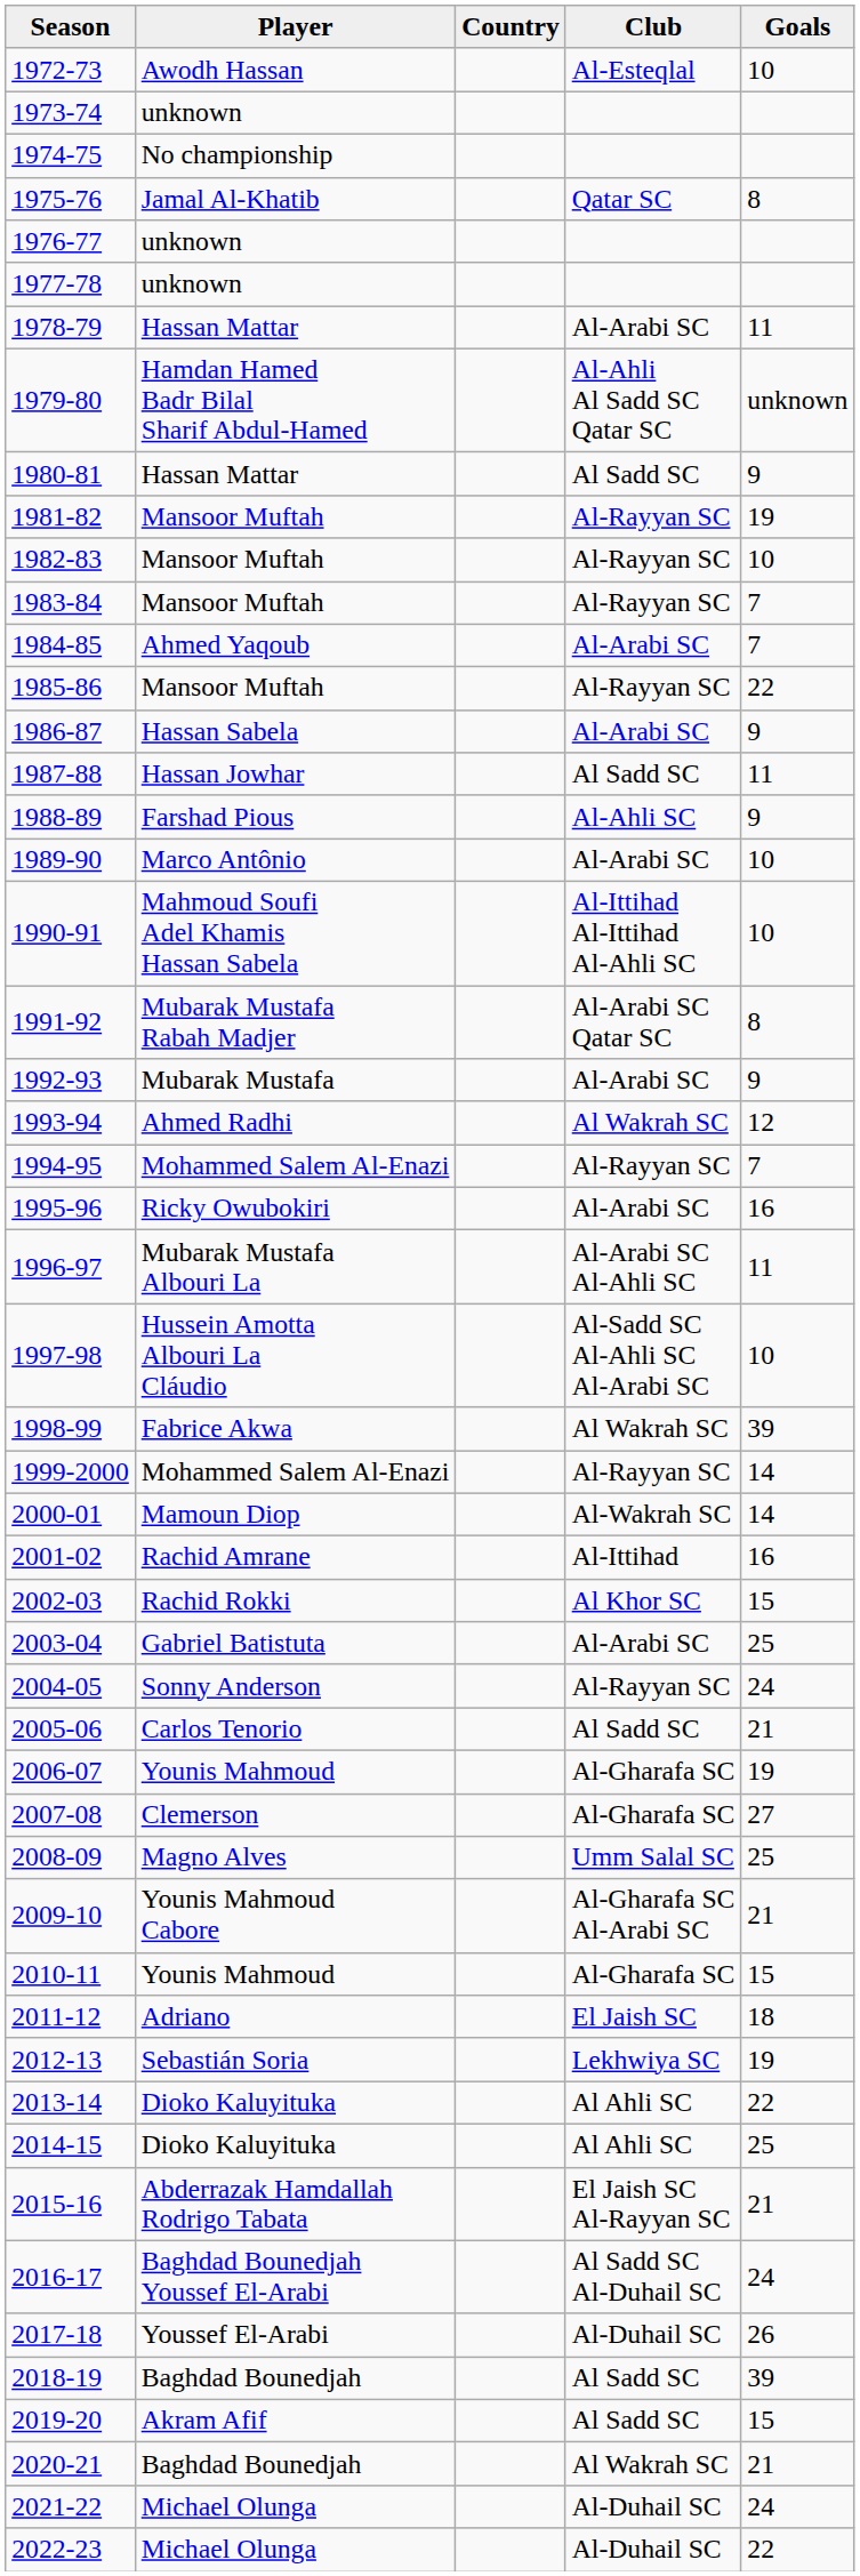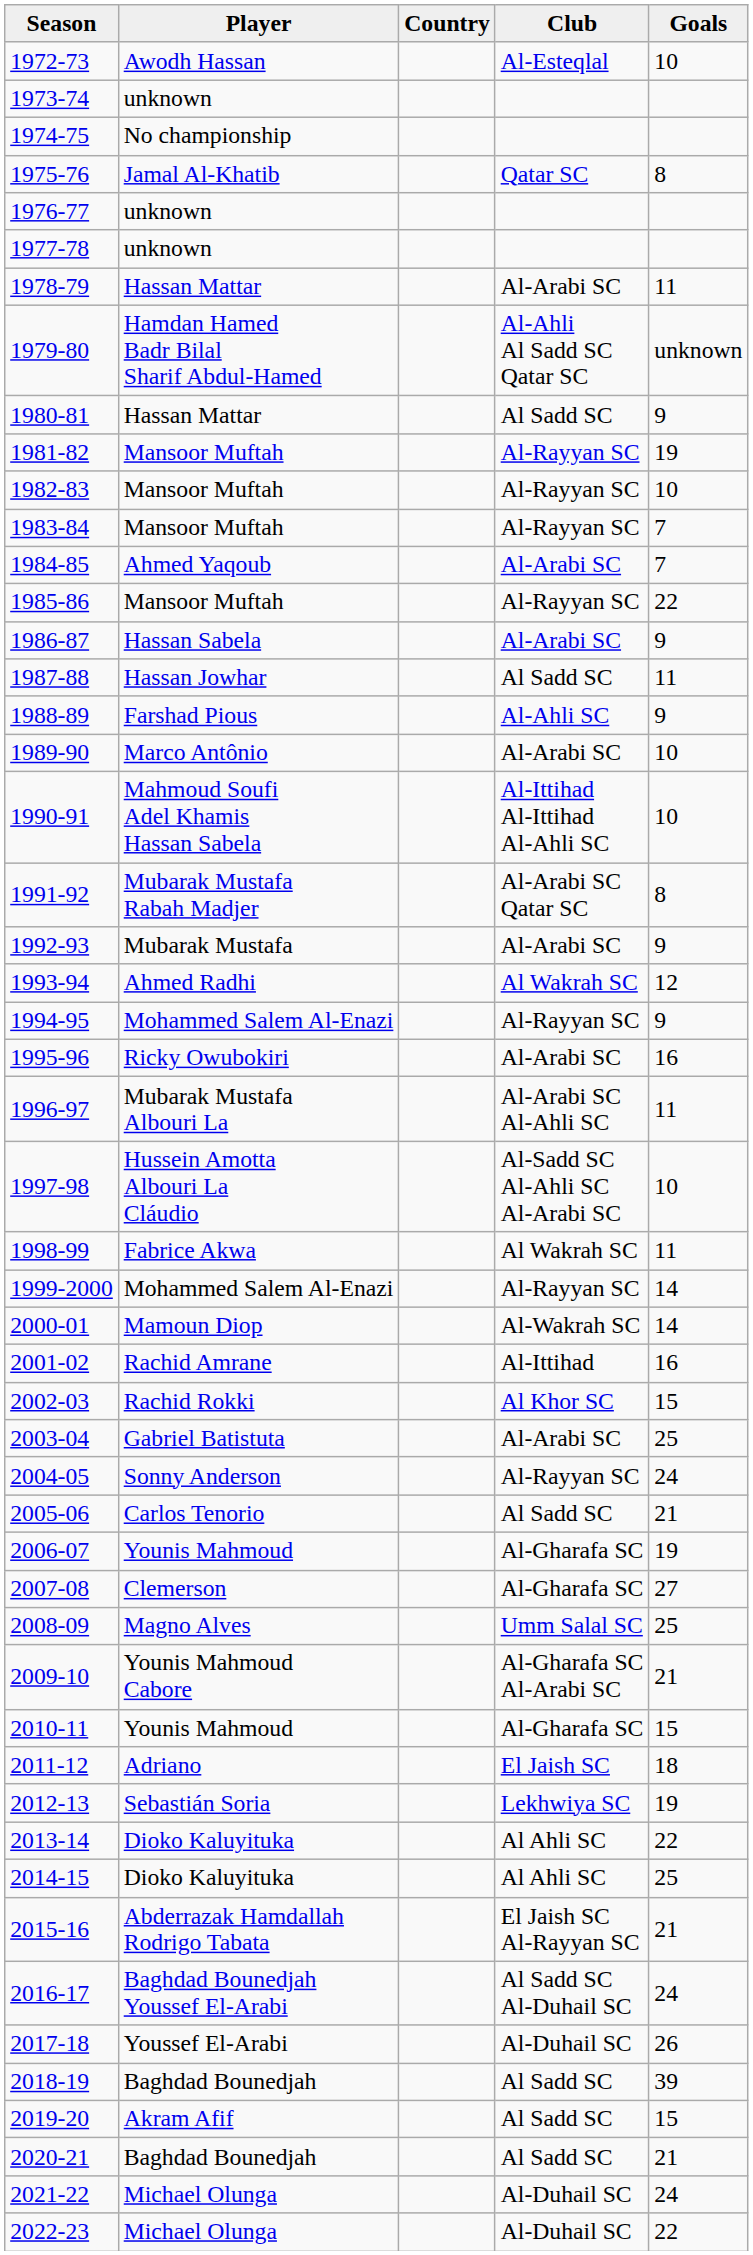 <table class=wikitable>
 <tr>
 <th style="background:#efefef;">Season</th>
 <th style="background:#efefef;">Player</th>
 <th style="background:#efefef;">Country</th>
 <th style="background:#efefef;">Club</th>
 <th style="background:#efefef;">Goals</th>
 </tr>
 <tr>
 <td><a href='#'>1972-73</a></td>
 <td><a href='#'>Awodh Hassan</a></td>
 <td></td>
 <td><a href='#'>Al-Esteqlal</a></td>
 <td>10</td>
 </tr>
 <tr>
 <td><a href='#'>1973-74</a></td>
 <td>unknown</td>
 <td></td>
 <td></td>
 <td></td>
 </tr>
 <tr>
 <td><a href='#'>1974-75</a></td>
 <td>No championship</td>
 <td></td>
 <td></td>
 <td></td>
 </tr>
 <tr>
 <td><a href='#'>1975-76</a></td>
 <td><a href='#'>Jamal Al-Khatib</a></td>
 <td></td>
 <td><a href='#'>Qatar SC</a></td>
 <td>8</td>
 </tr>
 <tr>
 <td><a href='#'>1976-77</a></td>
 <td>unknown</td>
 <td></td>
 <td></td>
 <td></td>
 </tr>
 <tr>
 <td><a href='#'>1977-78</a></td>
 <td>unknown</td>
 <td></td>
 <td></td>
 <td></td>
 </tr>
 <tr>
 <td><a href='#'>1978-79</a></td>
 <td><a href='#'>Hassan Mattar</a></td>
 <td></td>
 <td>Al-Arabi SC</td>
 <td>11</td>
 </tr>
 <tr>
 <td><a href='#'>1979-80</a></td>
 <td><a href='#'>Hamdan Hamed</a><br><a href='#'>Badr Bilal</a><br><a href='#'>Sharif Abdul-Hamed</a></td>
 <td><br><br></td>
 <td><a href='#'>Al-Ahli</a><br>Al Sadd SC<br>Qatar SC</td>
 <td>unknown</td>
 </tr>
 <tr>
 <td><a href='#'>1980-81</a></td>
 <td>Hassan Mattar</td>
 <td></td>
 <td>Al Sadd SC</td>
 <td>9</td>
 </tr>
 <tr>
 <td><a href='#'>1981-82</a></td>
 <td><a href='#'>Mansoor Muftah</a></td>
 <td></td>
 <td><a href='#'>Al-Rayyan SC</a></td>
 <td>19</td>
 </tr>
 <tr>
 <td><a href='#'>1982-83</a></td>
 <td>Mansoor Muftah</td>
 <td></td>
 <td>Al-Rayyan SC</td>
 <td>10</td>
 </tr>
 <tr>
 <td><a href='#'>1983-84</a></td>
 <td>Mansoor Muftah</td>
 <td></td>
 <td>Al-Rayyan SC</td>
 <td>7</td>
 </tr>
 <tr>
 <td><a href='#'>1984-85</a></td>
 <td><a href='#'>Ahmed Yaqoub</a></td>
 <td></td>
 <td><a href='#'>Al-Arabi SC</a></td>
 <td>7</td>
 </tr>
 <tr>
 <td><a href='#'>1985-86</a></td>
 <td>Mansoor Muftah</td>
 <td></td>
 <td>Al-Rayyan SC</td>
 <td>22</td>
 </tr>
 <tr>
 <td><a href='#'>1986-87</a></td>
 <td><a href='#'>Hassan Sabela</a></td>
 <td></td>
 <td><a href='#'>Al-Arabi SC</a></td>
 <td>9</td>
 </tr>
 <tr>
 <td><a href='#'>1987-88</a></td>
 <td><a href='#'>Hassan Jowhar</a></td>
 <td></td>
 <td>Al Sadd SC</td>
 <td>11</td>
 </tr>
 <tr>
 <td><a href='#'>1988-89</a></td>
 <td><a href='#'>Farshad Pious</a></td>
 <td></td>
 <td><a href='#'>Al-Ahli SC</a></td>
 <td>9</td>
 </tr>
 <tr>
 <td><a href='#'>1989-90</a></td>
 <td><a href='#'>Marco Antônio</a></td>
 <td></td>
 <td>Al-Arabi SC</td>
 <td>10</td>
 </tr>
 <tr>
 <td><a href='#'>1990-91</a></td>
 <td><a href='#'>Mahmoud Soufi</a><br><a href='#'>Adel Khamis</a><br><a href='#'>Hassan Sabela</a></td>
 <td><br><br></td>
 <td><a href='#'>Al-Ittihad</a><br>Al-Ittihad<br>Al-Ahli SC</td>
 <td>10</td>
 </tr>
 <tr>
 <td><a href='#'>1991-92</a></td>
 <td><a href='#'>Mubarak Mustafa</a><br><a href='#'>Rabah Madjer</a></td>
 <td><br></td>
 <td>Al-Arabi SC<br>Qatar SC</td>
 <td>8</td>
 </tr>
 <tr>
 <td><a href='#'>1992-93</a></td>
 <td>Mubarak Mustafa</td>
 <td></td>
 <td>Al-Arabi SC</td>
 <td>9</td>
 </tr>
 <tr>
 <td><a href='#'>1993-94</a></td>
 <td><a href='#'>Ahmed Radhi</a></td>
 <td></td>
 <td><a href='#'>Al Wakrah SC</a></td>
 <td>12</td>
 </tr>
 <tr>
 <td><a href='#'>1994-95</a></td>
 <td><a href='#'>Mohammed Salem Al-Enazi</a></td>
 <td></td>
 <td>Al-Rayyan SC</td>
-<td>7</td>
+<td>9</td>
 </tr>
 <tr>
 <td><a href='#'>1995-96</a></td>
 <td><a href='#'>Ricky Owubokiri</a></td>
 <td></td>
 <td>Al-Arabi SC</td>
 <td>16</td>
 </tr>
 <tr>
 <td><a href='#'>1996-97</a></td>
 <td>Mubarak Mustafa<br><a href='#'>Albouri La</a></td>
 <td><br></td>
 <td>Al-Arabi SC<br>Al-Ahli SC</td>
 <td>11</td>
 </tr>
 <tr>
 <td><a href='#'>1997-98</a></td>
 <td><a href='#'>Hussein Amotta</a><br><a href='#'>Albouri La</a><br><a href='#'>Cláudio</a></td>
 <td><br><br></td>
 <td>Al-Sadd SC<br>Al-Ahli SC<br>Al-Arabi SC</td>
 <td>10</td>
 </tr>
 <tr>
 <td><a href='#'>1998-99</a></td>
 <td><a href='#'>Fabrice Akwa</a></td>
 <td></td>
 <td>Al Wakrah SC</td>
-<td>39</td>
+<td>11</td>
 </tr>
 <tr>
 <td><a href='#'>1999-2000</a></td>
 <td>Mohammed Salem Al-Enazi</td>
 <td></td>
 <td>Al-Rayyan SC</td>
 <td>14</td>
 </tr>
 <tr>
 <td><a href='#'>2000-01</a></td>
 <td><a href='#'>Mamoun Diop</a></td>
 <td></td>
 <td>Al-Wakrah SC</td>
 <td>14</td>
 </tr>
 <tr>
 <td><a href='#'>2001-02</a></td>
 <td><a href='#'>Rachid Amrane</a></td>
 <td></td>
 <td>Al-Ittihad</td>
 <td>16</td>
 </tr>
 <tr>
 <td><a href='#'>2002-03</a></td>
 <td><a href='#'>Rachid Rokki</a></td>
 <td></td>
 <td><a href='#'>Al Khor SC</a></td>
 <td>15</td>
 </tr>
 <tr>
 <td><a href='#'>2003-04</a></td>
 <td><a href='#'>Gabriel Batistuta</a></td>
 <td></td>
 <td>Al-Arabi SC</td>
 <td>25</td>
 </tr>
 <tr>
 <td><a href='#'>2004-05</a></td>
 <td><a href='#'>Sonny Anderson</a></td>
 <td></td>
 <td>Al-Rayyan SC</td>
 <td>24</td>
 </tr>
 <tr>
 <td><a href='#'>2005-06</a></td>
 <td><a href='#'>Carlos Tenorio</a></td>
 <td></td>
 <td>Al Sadd SC</td>
 <td>21</td>
 </tr>
 <tr>
 <td><a href='#'>2006-07</a></td>
 <td><a href='#'>Younis Mahmoud</a></td>
 <td></td>
 <td>Al-Gharafa SC</td>
 <td>19</td>
 </tr>
 <tr>
 <td><a href='#'>2007-08</a></td>
 <td><a href='#'>Clemerson</a></td>
 <td></td>
 <td>Al-Gharafa SC</td>
 <td>27</td>
 </tr>
 <tr>
 <td><a href='#'>2008-09</a></td>
 <td><a href='#'>Magno Alves</a></td>
 <td></td>
 <td><a href='#'>Umm Salal SC</a></td>
 <td>25</td>
 </tr>
 <tr>
 <td><a href='#'>2009-10</a></td>
 <td>Younis Mahmoud<br><a href='#'>Cabore</a></td>
 <td><br></td>
 <td>Al-Gharafa SC<br>Al-Arabi SC</td>
 <td>21</td>
 </tr>
 <tr>
 <td><a href='#'>2010-11</a></td>
 <td>Younis Mahmoud</td>
 <td></td>
 <td>Al-Gharafa SC</td>
 <td>15</td>
 </tr>
 <tr>
 <td><a href='#'>2011-12</a></td>
 <td><a href='#'>Adriano</a></td>
 <td></td>
 <td><a href='#'>El Jaish SC</a></td>
 <td>18</td>
 </tr>
 <tr>
 <td><a href='#'>2012-13</a></td>
 <td><a href='#'>Sebastián Soria</a></td>
 <td></td>
 <td><a href='#'>Lekhwiya SC</a></td>
 <td>19</td>
 </tr>
 <tr>
 <td><a href='#'>2013-14</a></td>
 <td><a href='#'>Dioko Kaluyituka</a></td>
 <td></td>
 <td>Al Ahli SC</td>
 <td>22</td>
 </tr>
 <tr>
 <td><a href='#'>2014-15</a></td>
 <td>Dioko Kaluyituka</td>
 <td></td>
 <td>Al Ahli SC</td>
 <td>25</td>
 </tr>
 <tr>
 <td><a href='#'>2015-16</a></td>
 <td><a href='#'>Abderrazak Hamdallah</a><br><a href='#'>Rodrigo Tabata</a></td>
 <td><br></td>
 <td>El Jaish SC<br>Al-Rayyan SC</td>
 <td>21</td>
 </tr>
 <tr>
 <td><a href='#'>2016-17</a></td>
 <td><a href='#'>Baghdad Bounedjah</a><br><a href='#'>Youssef El-Arabi</a></td>
 <td><br></td>
 <td>Al Sadd SC<br>Al-Duhail SC</td>
 <td>24</td>
 </tr>
 <tr>
 <td><a href='#'>2017-18</a></td>
 <td>Youssef El-Arabi</td>
 <td></td>
 <td>Al-Duhail SC</td>
 <td>26</td>
 </tr>
 <tr>
 <td><a href='#'>2018-19</a></td>
 <td>Baghdad Bounedjah</td>
 <td></td>
 <td>Al Sadd SC</td>
 <td>39</td>
 </tr>
 <tr>
 <td><a href='#'>2019-20</a></td>
 <td><a href='#'>Akram Afif</a></td>
 <td></td>
 <td>Al Sadd SC</td>
 <td>15</td>
 </tr>
 <tr>
 <td><a href='#'>2020-21</a></td>
 <td>Baghdad Bounedjah</td>
 <td></td>
-<td>Al Wakrah SC</td>
+<td>Al Sadd SC</td>
 <td>21</td>
 </tr>
 <tr>
 <td><a href='#'>2021-22</a></td>
 <td><a href='#'>Michael Olunga</a></td>
 <td></td>
 <td>Al-Duhail SC</td>
 <td>24</td>
 </tr>
 <tr>
 <td><a href='#'>2022-23</a></td>
 <td><a href='#'>Michael Olunga</a></td>
 <td></td>
 <td>Al-Duhail SC</td>
 <td>22</td>
 </tr>
 </table>
